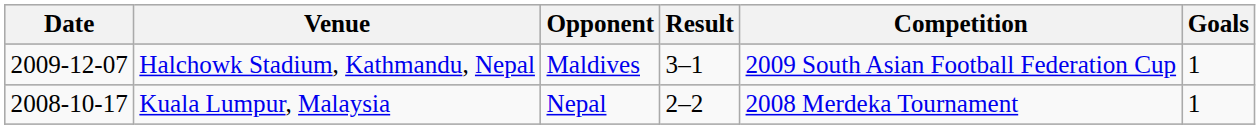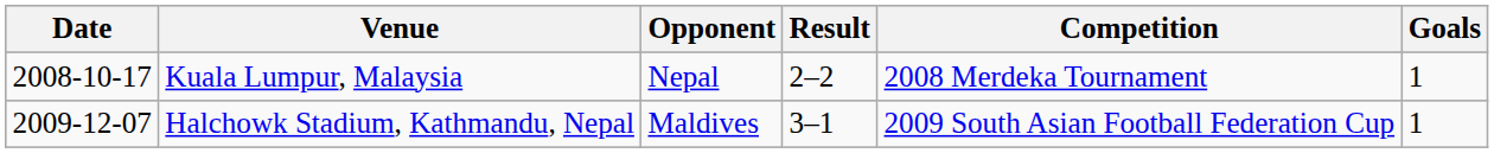 <table class="wikitable">
 <tr>
 <th>Date</th>
 <th>Venue</th>
 <th>Opponent</th>
 <th>Result</th>
 <th>Competition</th>
 <th>Goals</th>
 </tr>
 <tr>
+<td>2008-10-17</td>
+<td><a href='#'>Kuala Lumpur</a>, <a href='#'>Malaysia</a></td>
+<td> <a href='#'>Nepal</a></td>
+<td>2–2</td>
+<td><a href='#'>2008 Merdeka Tournament</a></td>
+<td>1</td>
+</tr>
+<tr>
 <td>2009-12-07</td>
 <td><a href='#'>Halchowk Stadium</a>, <a href='#'>Kathmandu</a>, <a href='#'>Nepal</a></td>
 <td> <a href='#'>Maldives</a></td>
 <td>3–1</td>
 <td><a href='#'>2009 South Asian Football Federation Cup</a></td>
 <td>1</td>
 </tr>
-<tr>
-<td>2008-10-17</td>
-<td><a href='#'>Kuala Lumpur</a>, <a href='#'>Malaysia</a></td>
-<td> <a href='#'>Nepal</a></td>
-<td>2–2</td>
-<td><a href='#'>2008 Merdeka Tournament</a></td>
-<td>1</td>
-</tr>
 </table>
